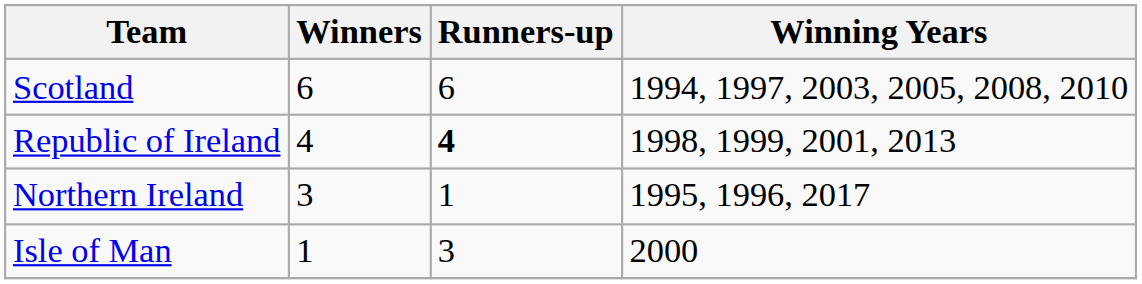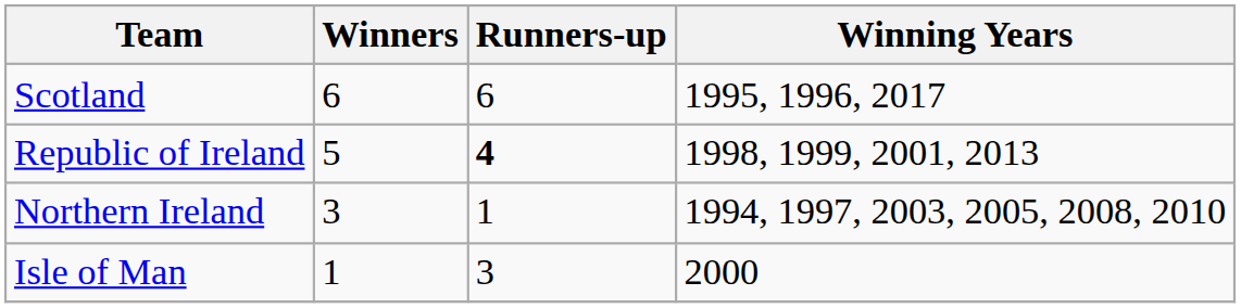 <table class="wikitable">
 <tr>
 <th>Team</th>
 <th>Winners</th>
 <th>Runners-up</th>
 <th>Winning Years</th>
 </tr>
 <tr>
 <td><a href='#'>Scotland</a></td>
 <td>6</td>
 <td>6</td>
-<td>1994, 1997, 2003, 2005, 2008, 2010</td>
+<td>1995, 1996, 2017</td>
 </tr>
 <tr>
 <td><a href='#'>Republic of Ireland</a></td>
-<td>4</td>
+<td>5</td>
 <td><strong>4</strong></td>
 <td>1998, 1999, 2001, 2013</td>
 </tr>
 <tr>
 <td><a href='#'>Northern Ireland</a></td>
 <td>3</td>
 <td>1</td>
-<td>1995, 1996, 2017</td>
+<td>1994, 1997, 2003, 2005, 2008, 2010</td>
 </tr>
 <tr>
 <td><a href='#'>Isle of Man</a></td>
 <td>1</td>
 <td>3</td>
 <td>2000</td>
 </tr>
 <tr>
 </tr>
 </table>
